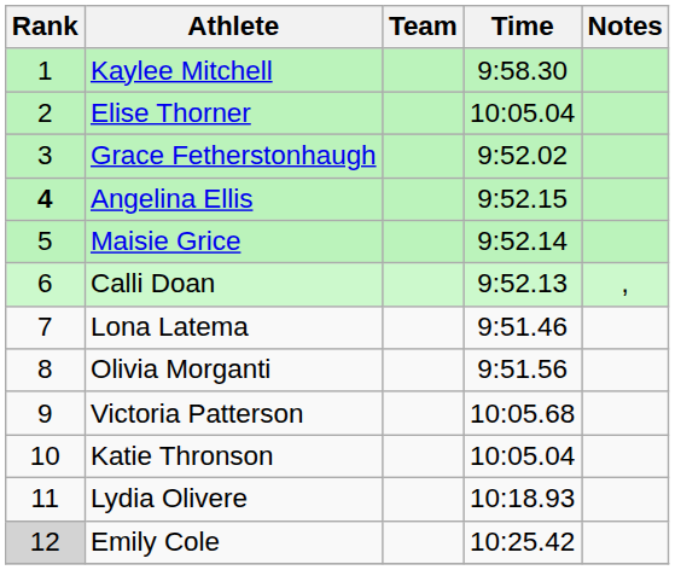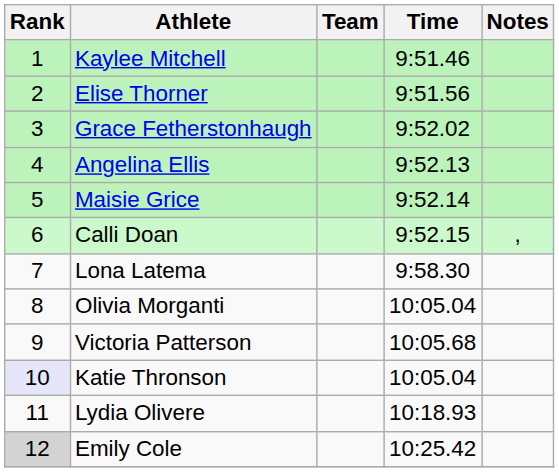 <table class="wikitable sortable collapsible" style="text-align:center">
 <tr>
 <th>Rank</th>
 <th>Athlete</th>
 <th>Team</th>
 <th>Time</th>
 <th>Notes</th>
 </tr>
 <tr bgcolor=bbf3bb>
 <td>1</td>
 <td align=left> <a href='#'>Kaylee Mitchell</a></td>
 <td></td>
-<td>9:58.30</td>
+<td>9:51.46</td>
 <td></td>
 </tr>
 <tr bgcolor=bbf3bb>
 <td>2</td>
 <td align=left> <a href='#'>Elise Thorner</a></td>
 <td></td>
-<td>10:05.04</td>
+<td>9:51.56</td>
 <td></td>
 </tr>
 <tr bgcolor=bbf3bb>
 <td>3</td>
 <td align=left> <a href='#'>Grace Fetherstonhaugh</a></td>
 <td></td>
 <td>9:52.02</td>
 <td></td>
 </tr>
 <tr bgcolor=bbf3bb>
-<td><strong>4</strong></td>
+<td>4</td>
 <td align=left> <a href='#'>Angelina Ellis</a></td>
 <td></td>
-<td>9:52.15</td>
+<td>9:52.13</td>
 <td></td>
 </tr>
 <tr bgcolor=bbf3bb>
 <td>5</td>
 <td align=left> <a href='#'>Maisie Grice</a></td>
 <td></td>
 <td>9:52.14</td>
 <td></td>
 </tr>
 <tr bgcolor=ccf9cc>
 <td>6</td>
 <td align=left> Calli Doan</td>
 <td></td>
-<td>9:52.13</td>
+<td>9:52.15</td>
 <td>, </td>
 </tr>
 <tr>
 <td>7</td>
 <td align=left> Lona Latema</td>
 <td></td>
-<td>9:51.46</td>
+<td>9:58.30</td>
 <td></td>
 </tr>
 <tr>
 <td>8</td>
 <td align=left> Olivia Morganti</td>
 <td></td>
-<td>9:51.56</td>
+<td>10:05.04</td>
 <td></td>
 </tr>
 <tr>
 <td>9</td>
 <td align=left> Victoria Patterson</td>
 <td></td>
 <td>10:05.68</td>
 <td></td>
 </tr>
 <tr>
-<td>10</td>
+<td style="background: lavender;">10</td>
 <td align=left> Katie Thronson</td>
 <td></td>
 <td>10:05.04</td>
 <td></td>
 </tr>
 <tr>
 <td>11</td>
 <td align=left> Lydia Olivere</td>
 <td></td>
 <td>10:18.93</td>
 <td></td>
 </tr>
 <tr>
 <td style="background: lightgrey;">12</td>
 <td align=left> Emily Cole</td>
 <td></td>
 <td>10:25.42</td>
 <td></td>
 </tr>
 <tr>
 </tr>
 </table>
